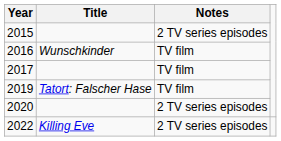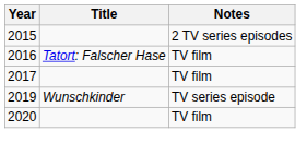 <table class="wikitable sortable">
 <tr>
 <th>Year</th>
 <th>Title</th>
 <th class="unsortable">Notes</th>
 </tr>
 <tr>
 <td>2015</td>
 <td><em></em></td>
 <td>2 TV series episodes</td>
 </tr>
 <tr>
 <td>2016</td>
-<td><em>Wunschkinder</em></td>
+<td><em><a href='#'>Tatort</a>: Falscher Hase</em></td>
 <td>TV film</td>
 </tr>
 <tr>
 <td>2017</td>
 <td><em></em></td>
 <td>TV film</td>
 </tr>
 <tr>
 <td>2019</td>
-<td><em><a href='#'>Tatort</a>: Falscher Hase</em></td>
-<td>TV film</td>
+<td><em>Wunschkinder</em></td>
+<td>TV series episode</td>
 </tr>
 <tr>
 <td>2020</td>
 <td><em></em></td>
-<td>2 TV series episodes</td>
-</tr>
-<tr>
-<td>2022</td>
-<td><em><a href='#'>Killing Eve</a></em></td>
-<td>2 TV series episodes</td>
-<td></td>
+<td>TV film</td>
 </tr>
 </table>
